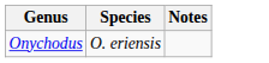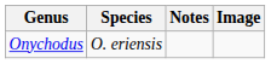 <table class="wikitable">
 <tr>
 <th>Genus</th>
 <th>Species</th>
 <th>Notes</th>
+<th>Image</th>
 </tr>
 <tr>
 <td><em><a href='#'>Onychodus</a></em></td>
 <td><em>O. eriensis</em></td>
 <td></td>
+<td></td>
 </tr>
 </table>
